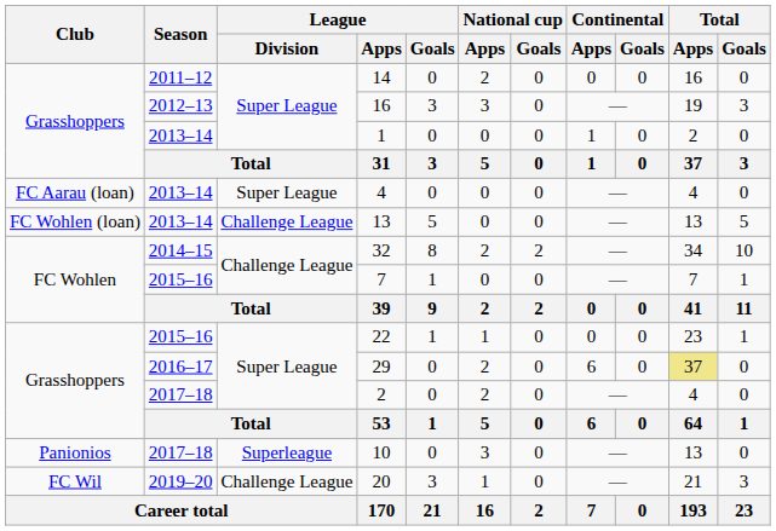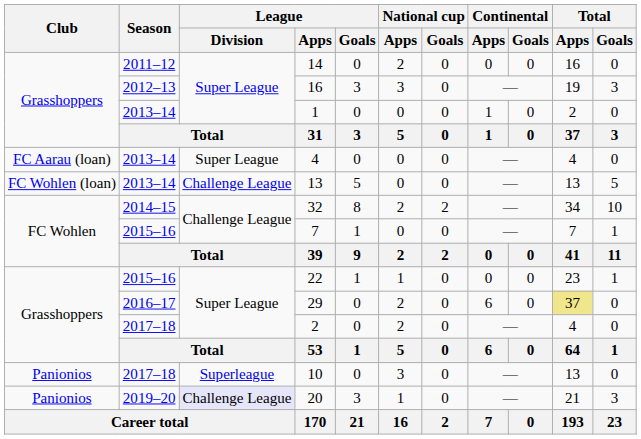 <table class="wikitable" style="text-align: center">
 <tr>
 <th rowspan="2">Club</th>
 <th rowspan="2">Season</th>
 <th colspan="3">League</th>
 <th colspan="2">National cup</th>
 <th colspan="2">Continental</th>
 <th colspan="2">Total</th>
 </tr>
 <tr>
 <th>Division</th>
 <th>Apps</th>
 <th>Goals</th>
 <th>Apps</th>
 <th>Goals</th>
 <th>Apps</th>
 <th>Goals</th>
 <th>Apps</th>
 <th>Goals</th>
 </tr>
 <tr>
 <td rowspan="4"><a href='#'>Grasshoppers</a></td>
 <td><a href='#'>2011–12</a></td>
 <td rowspan="3"><a href='#'>Super League</a></td>
 <td>14</td>
 <td>0</td>
 <td>2</td>
 <td>0</td>
 <td>0</td>
 <td>0</td>
 <td>16</td>
 <td>0</td>
 </tr>
 <tr>
 <td><a href='#'>2012–13</a></td>
 <td>16</td>
 <td>3</td>
 <td>3</td>
 <td>0</td>
 <td colspan="2">—</td>
 <td>19</td>
 <td>3</td>
 </tr>
 <tr>
 <td><a href='#'>2013–14</a></td>
 <td>1</td>
 <td>0</td>
 <td>0</td>
 <td>0</td>
 <td>1</td>
 <td>0</td>
 <td>2</td>
 <td>0</td>
 </tr>
 <tr>
 <th colspan="2">Total</th>
 <th>31</th>
 <th>3</th>
 <th>5</th>
 <th>0</th>
 <th>1</th>
 <th>0</th>
 <th>37</th>
 <th>3</th>
 </tr>
 <tr>
 <td><a href='#'>FC Aarau</a> (loan)</td>
 <td><a href='#'>2013–14</a></td>
 <td>Super League</td>
 <td>4</td>
 <td>0</td>
 <td>0</td>
 <td>0</td>
 <td colspan="2">—</td>
 <td>4</td>
 <td>0</td>
 </tr>
 <tr>
 <td><a href='#'>FC Wohlen</a> (loan)</td>
 <td><a href='#'>2013–14</a></td>
 <td><a href='#'>Challenge League</a></td>
 <td>13</td>
 <td>5</td>
 <td>0</td>
 <td>0</td>
 <td colspan="2">—</td>
 <td>13</td>
 <td>5</td>
 </tr>
 <tr>
 <td rowspan="3">FC Wohlen</td>
 <td><a href='#'>2014–15</a></td>
 <td rowspan="2">Challenge League</td>
 <td>32</td>
 <td>8</td>
 <td>2</td>
 <td>2</td>
 <td colspan="2">—</td>
 <td>34</td>
 <td>10</td>
 </tr>
 <tr>
 <td><a href='#'>2015–16</a></td>
 <td>7</td>
 <td>1</td>
 <td>0</td>
 <td>0</td>
 <td colspan="2">—</td>
 <td>7</td>
 <td>1</td>
 </tr>
 <tr>
 <th colspan="2">Total</th>
 <th>39</th>
 <th>9</th>
 <th>2</th>
 <th>2</th>
 <th>0</th>
 <th>0</th>
 <th>41</th>
 <th>11</th>
 </tr>
 <tr>
 <td rowspan="4">Grasshoppers</td>
 <td><a href='#'>2015–16</a></td>
 <td rowspan="3">Super League</td>
 <td>22</td>
 <td>1</td>
 <td>1</td>
 <td>0</td>
 <td>0</td>
 <td>0</td>
 <td>23</td>
 <td>1</td>
 </tr>
 <tr>
 <td><a href='#'>2016–17</a></td>
 <td>29</td>
 <td>0</td>
 <td>2</td>
 <td>0</td>
 <td>6</td>
 <td>0</td>
 <td style="background: khaki;">37</td>
 <td>0</td>
 </tr>
 <tr>
 <td><a href='#'>2017–18</a></td>
 <td>2</td>
 <td>0</td>
 <td>2</td>
 <td>0</td>
 <td colspan="2">—</td>
 <td>4</td>
 <td>0</td>
 </tr>
 <tr>
 <th colspan="2">Total</th>
 <th>53</th>
 <th>1</th>
 <th>5</th>
 <th>0</th>
 <th>6</th>
 <th>0</th>
 <th>64</th>
 <th>1</th>
 </tr>
 <tr>
 <td><a href='#'>Panionios</a></td>
 <td><a href='#'>2017–18</a></td>
 <td><a href='#'>Superleague</a></td>
 <td>10</td>
 <td>0</td>
 <td>3</td>
 <td>0</td>
 <td colspan="2">—</td>
 <td>13</td>
 <td>0</td>
 </tr>
 <tr>
-<td><a href='#'>FC Wil</a></td>
+<td><a href='#'>Panionios</a></td>
 <td><a href='#'>2019–20</a></td>
-<td>Challenge League</td>
+<td style="background: lavender;">Challenge League</td>
 <td>20</td>
 <td>3</td>
 <td>1</td>
 <td>0</td>
 <td colspan="2">—</td>
 <td>21</td>
 <td>3</td>
 </tr>
 <tr>
 <th colspan="3">Career total</th>
 <th>170</th>
 <th>21</th>
 <th>16</th>
 <th>2</th>
 <th>7</th>
 <th>0</th>
 <th>193</th>
 <th>23</th>
 </tr>
 </table>
